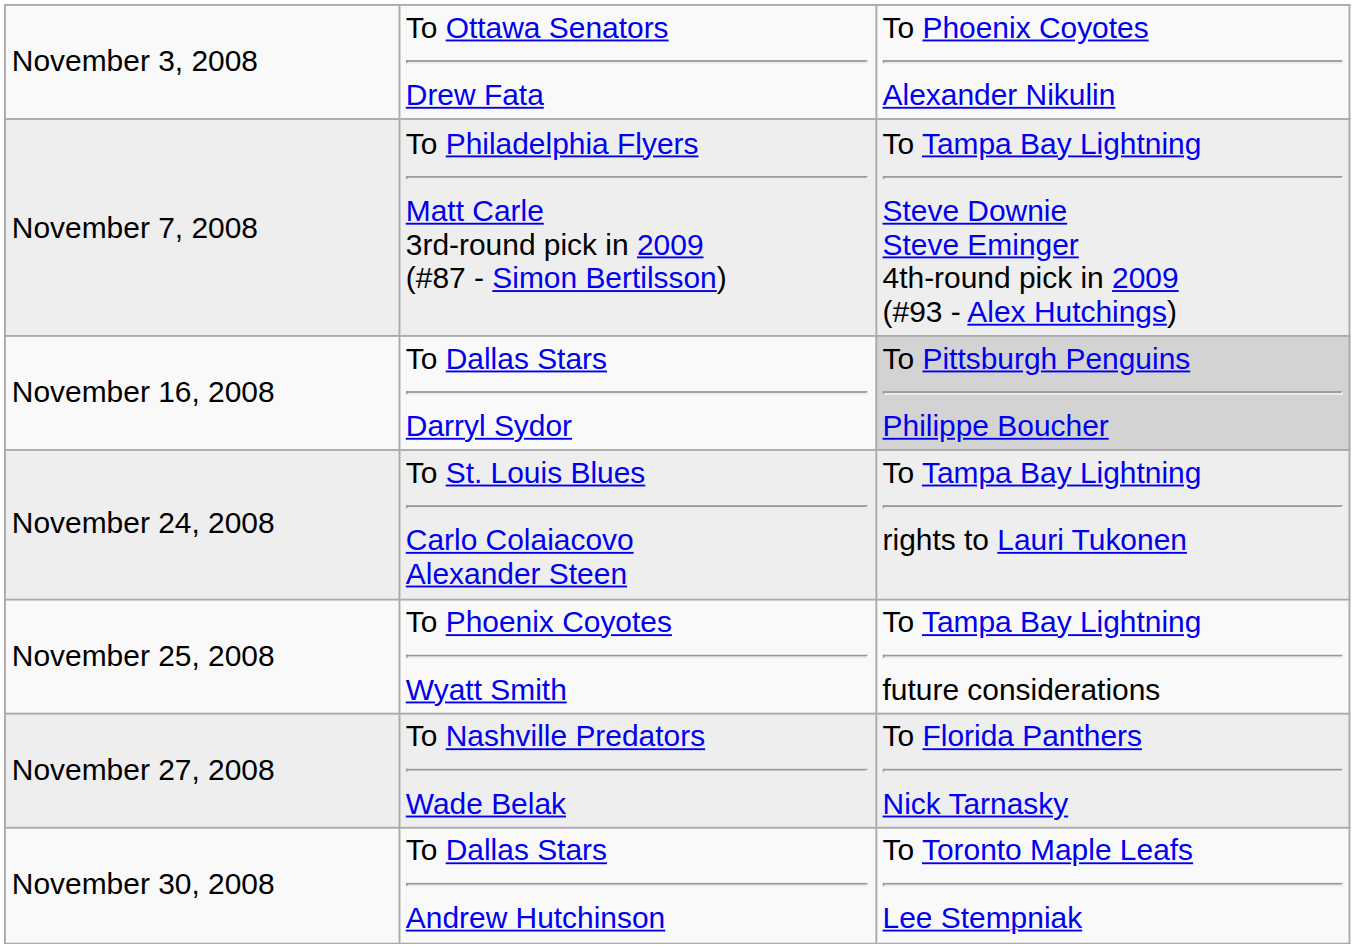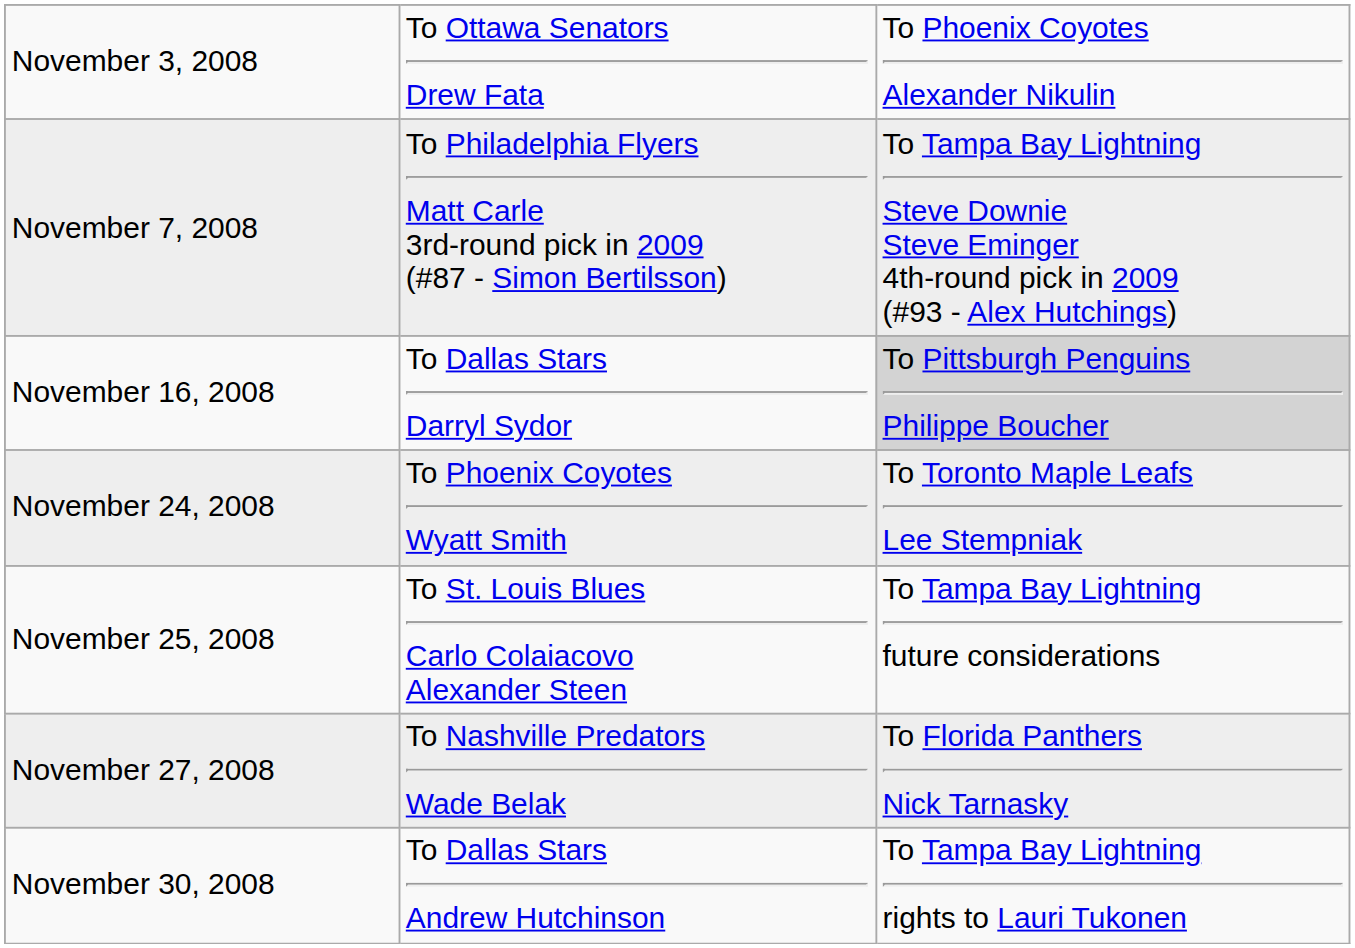 <table cellspacing=0 class="wikitable" style="border:1px solid #999999; width:720px;">
 <tr>
 <td>November 3, 2008</td>
 <td valign="top">To <a href='#'>Ottawa Senators</a><hr><a href='#'>Drew Fata</a></td>
 <td valign="top">To <a href='#'>Phoenix Coyotes</a><hr><a href='#'>Alexander Nikulin</a></td>
 </tr>
 <tr bgcolor="eeeeee">
 <td>November 7, 2008</td>
 <td valign="top">To <a href='#'>Philadelphia Flyers</a><hr><a href='#'>Matt Carle</a><br>3rd-round pick in <a href='#'>2009</a><br>(#87 - <a href='#'>Simon Bertilsson</a>)</td>
 <td valign="top">To <a href='#'>Tampa Bay Lightning</a><hr><a href='#'>Steve Downie</a><br><a href='#'>Steve Eminger</a><br>4th-round pick in <a href='#'>2009</a><br>(#93 - <a href='#'>Alex Hutchings</a>)</td>
 </tr>
 <tr>
 <td>November 16, 2008</td>
 <td valign="top">To <a href='#'>Dallas Stars</a><hr><a href='#'>Darryl Sydor</a></td>
 <td valign="top" style="background: lightgrey;">To <a href='#'>Pittsburgh Penguins</a><hr><a href='#'>Philippe Boucher</a></td>
 </tr>
 <tr bgcolor="eeeeee">
 <td>November 24, 2008</td>
-<td valign="top">To <a href='#'>St. Louis Blues</a><hr><a href='#'>Carlo Colaiacovo</a><br><a href='#'>Alexander Steen</a></td>
-<td valign="top">To <a href='#'>Tampa Bay Lightning</a><hr>rights to <a href='#'>Lauri Tukonen</a></td>
+<td valign="top">To <a href='#'>Phoenix Coyotes</a><hr><a href='#'>Wyatt Smith</a></td>
+<td valign="top">To <a href='#'>Toronto Maple Leafs</a><hr><a href='#'>Lee Stempniak</a></td>
 </tr>
 <tr>
 <td>November 25, 2008</td>
-<td valign="top">To <a href='#'>Phoenix Coyotes</a><hr><a href='#'>Wyatt Smith</a></td>
+<td valign="top">To <a href='#'>St. Louis Blues</a><hr><a href='#'>Carlo Colaiacovo</a><br><a href='#'>Alexander Steen</a></td>
 <td valign="top">To <a href='#'>Tampa Bay Lightning</a><hr>future considerations</td>
 </tr>
 <tr bgcolor="eeeeee">
 <td>November 27, 2008</td>
 <td valign="top">To <a href='#'>Nashville Predators</a><hr><a href='#'>Wade Belak</a></td>
 <td valign="top">To <a href='#'>Florida Panthers</a><hr><a href='#'>Nick Tarnasky</a></td>
 </tr>
 <tr>
 <td>November 30, 2008</td>
 <td valign="top">To <a href='#'>Dallas Stars</a><hr><a href='#'>Andrew Hutchinson</a></td>
-<td valign="top">To <a href='#'>Toronto Maple Leafs</a><hr><a href='#'>Lee Stempniak</a></td>
+<td valign="top">To <a href='#'>Tampa Bay Lightning</a><hr>rights to <a href='#'>Lauri Tukonen</a></td>
 </tr>
 </table>
